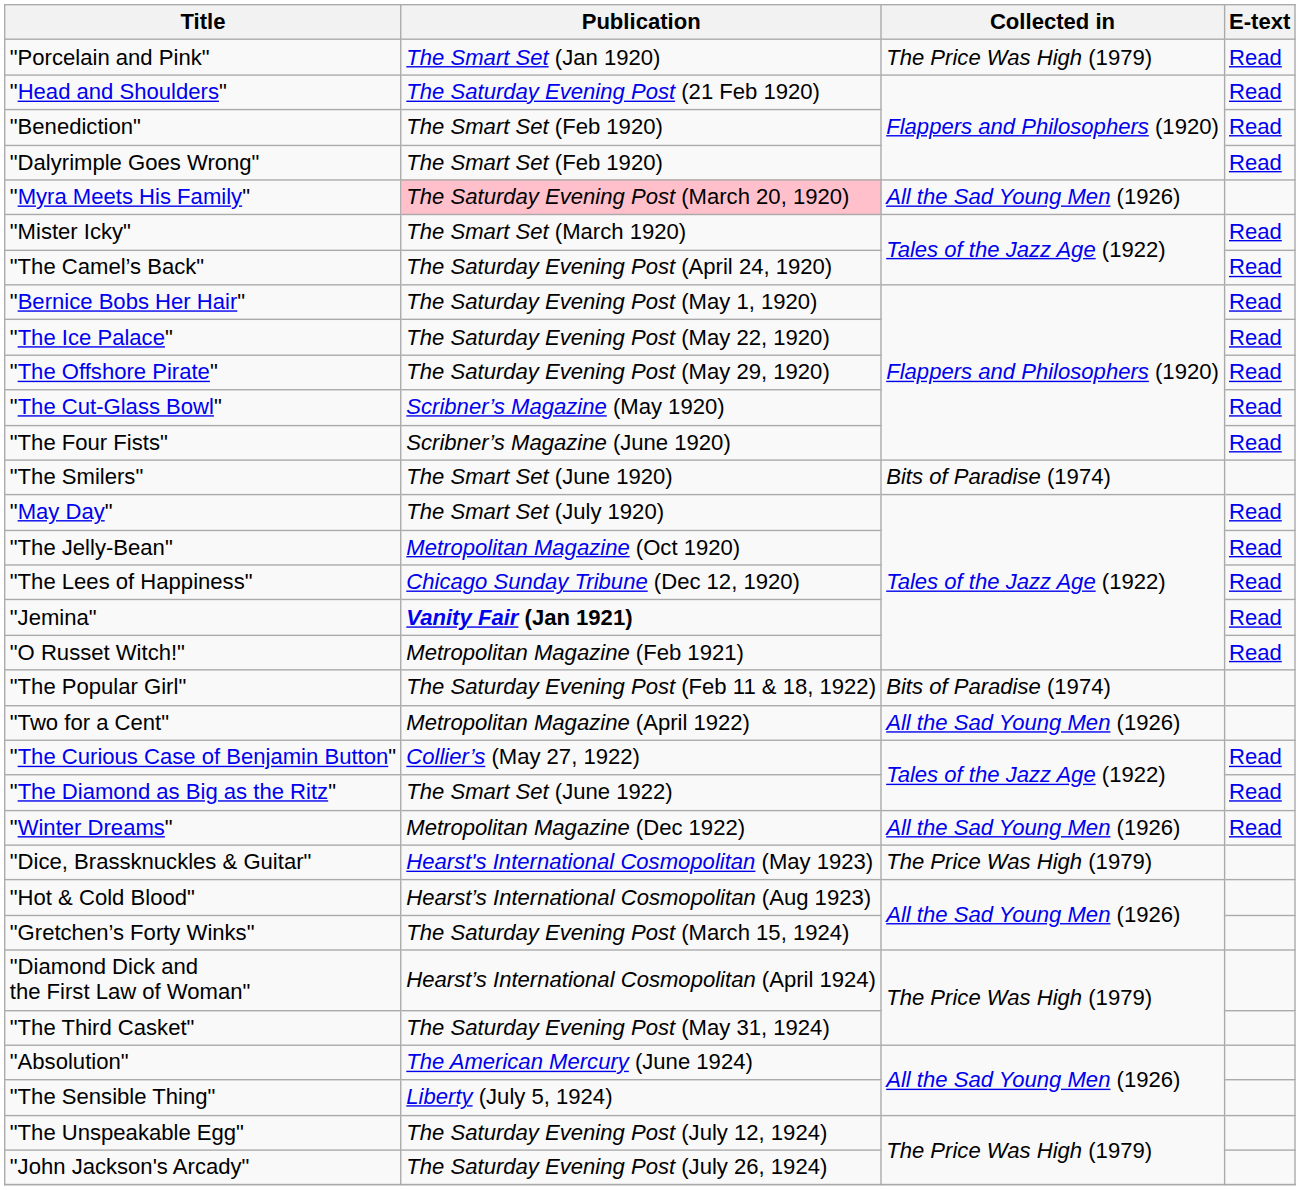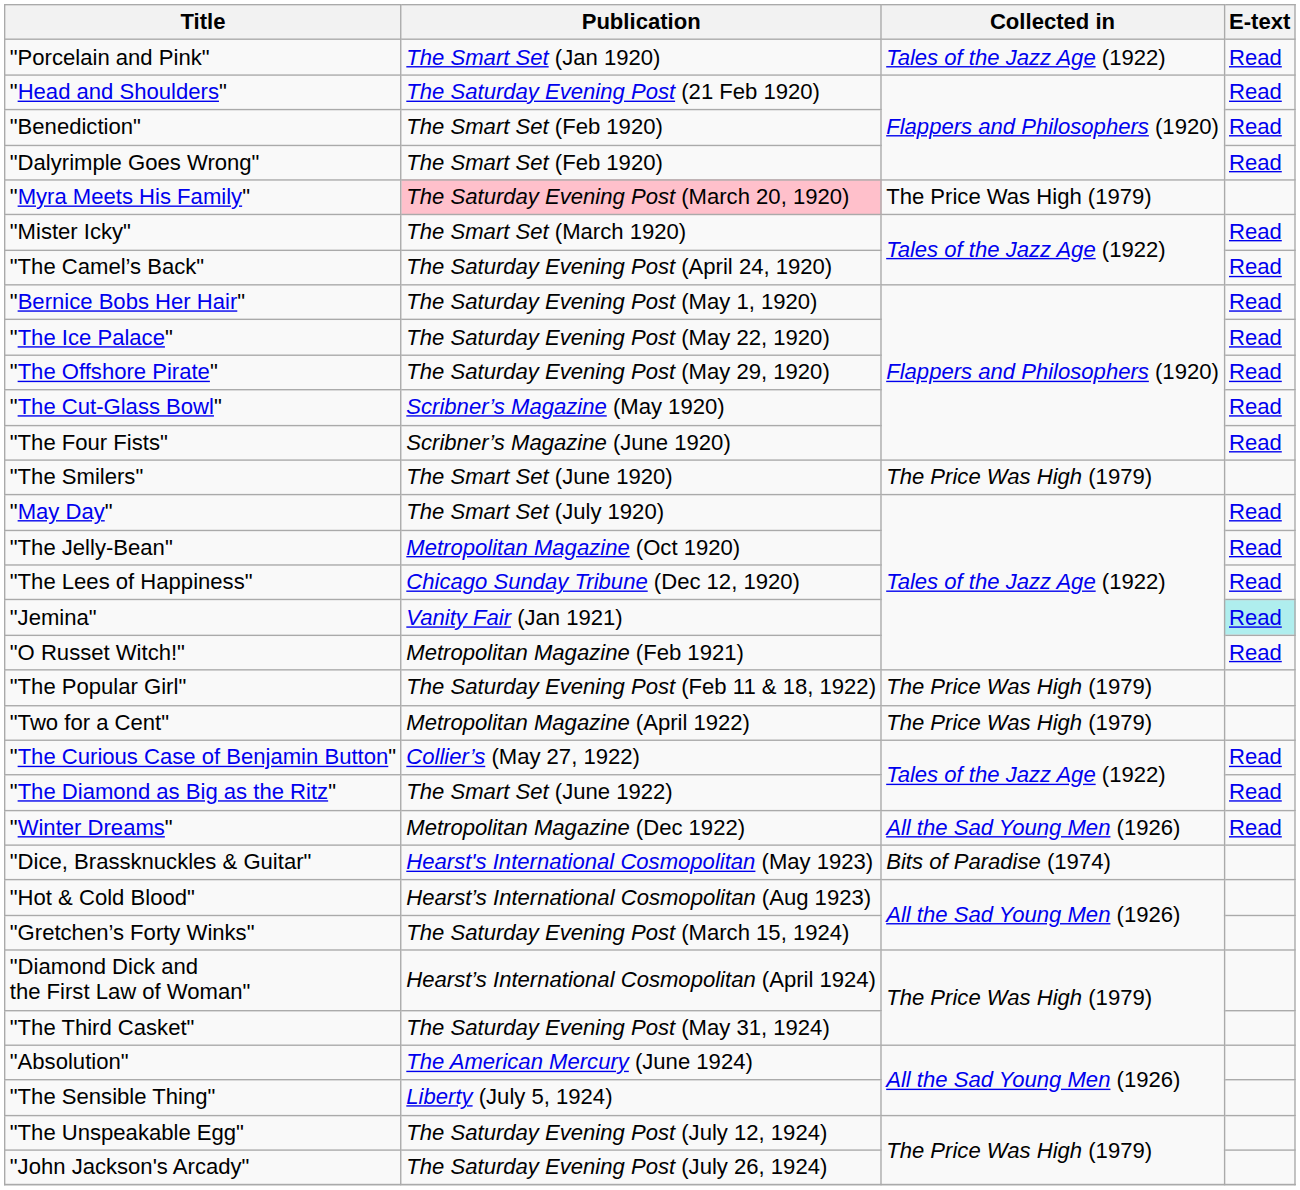 <table class="wikitable">
 <tr>
 <th>Title</th>
 <th>Publication</th>
 <th>Collected in</th>
 <th>E-text</th>
 </tr>
 <tr>
 <td>"Porcelain and Pink"</td>
 <td><em><a href='#'>The Smart Set</a></em> (Jan 1920)</td>
-<td><em>The Price Was High</em> (1979)</td>
+<td><em><a href='#'>Tales of the Jazz Age</a></em> (1922)</td>
 <td><a href='#'>Read</a></td>
 </tr>
 <tr>
 <td>"<a href='#'>Head and Shoulders</a>"</td>
 <td><em><a href='#'>The Saturday Evening Post</a></em> (21 Feb 1920)</td>
 <td rowspan=3><em><a href='#'>Flappers and Philosophers</a></em> (1920)</td>
 <td><a href='#'>Read</a></td>
 </tr>
 <tr>
 <td>"Benediction"</td>
 <td><em>The Smart Set</em> (Feb 1920)</td>
 <td><a href='#'>Read</a></td>
 </tr>
 <tr>
 <td>"Dalyrimple Goes Wrong"</td>
 <td><em>The Smart Set</em> (Feb 1920)</td>
 <td><a href='#'>Read</a></td>
 </tr>
 <tr>
 <td>"<a href='#'>Myra Meets His Family</a>"</td>
 <td style="background: pink;"><em>The Saturday Evening Post</em> (March 20, 1920)</td>
-<td><em><a href='#'>All the Sad Young Men</a></em> (1926)</td>
+<td>The Price Was High (1979)</td>
 <td></td>
 </tr>
 <tr>
 <td>"Mister Icky"</td>
 <td><em>The Smart Set</em> (March 1920)</td>
 <td rowspan=2><em><a href='#'>Tales of the Jazz Age</a></em> (1922)</td>
 <td><a href='#'>Read</a></td>
 </tr>
 <tr>
 <td>"The Camel’s Back"</td>
 <td><em>The Saturday Evening Post</em> (April 24, 1920)</td>
 <td><a href='#'>Read</a></td>
 </tr>
 <tr>
 <td>"<a href='#'>Bernice Bobs Her Hair</a>"</td>
 <td><em>The Saturday Evening Post</em> (May 1, 1920)</td>
 <td rowspan=5><em><a href='#'>Flappers and Philosophers</a></em> (1920)</td>
 <td><a href='#'>Read</a></td>
 </tr>
 <tr>
 <td>"<a href='#'>The Ice Palace</a>"</td>
 <td><em>The Saturday Evening Post</em> (May 22, 1920)</td>
 <td><a href='#'>Read</a></td>
 </tr>
 <tr>
 <td>"<a href='#'>The Offshore Pirate</a>"</td>
 <td><em>The Saturday Evening Post</em> (May 29, 1920)</td>
 <td><a href='#'>Read</a></td>
 </tr>
 <tr>
 <td>"<a href='#'>The Cut-Glass Bowl</a>"</td>
 <td><em><a href='#'>Scribner’s Magazine</a></em> (May 1920)</td>
 <td><a href='#'>Read</a></td>
 </tr>
 <tr>
 <td>"The Four Fists"</td>
 <td><em>Scribner’s Magazine</em> (June 1920)</td>
 <td><a href='#'>Read</a></td>
 </tr>
 <tr>
 <td>"The Smilers"</td>
 <td><em>The Smart Set</em> (June 1920)</td>
-<td><em>Bits of Paradise</em> (1974)</td>
+<td><em>The Price Was High</em> (1979)</td>
 <td></td>
 </tr>
 <tr>
 <td>"<a href='#'>May Day</a>"</td>
 <td><em>The Smart Set</em> (July 1920)</td>
 <td rowspan=5><em><a href='#'>Tales of the Jazz Age</a></em> (1922)</td>
 <td><a href='#'>Read</a></td>
 </tr>
 <tr>
 <td>"The Jelly-Bean"</td>
 <td><em><a href='#'>Metropolitan Magazine</a></em> (Oct 1920)</td>
 <td><a href='#'>Read</a></td>
 </tr>
 <tr>
 <td>"The Lees of Happiness"</td>
 <td><em><a href='#'>Chicago Sunday Tribune</a></em> (Dec 12, 1920)</td>
 <td><a href='#'>Read</a></td>
 </tr>
 <tr>
 <td>"Jemina"</td>
-<td><strong><em><a href='#'>Vanity Fair</a></em> (Jan 1921)</strong></td>
-<td><a href='#'>Read</a></td>
+<td><em><a href='#'>Vanity Fair</a></em> (Jan 1921)</td>
+<td style="background: paleturquoise;"><a href='#'>Read</a></td>
 </tr>
 <tr>
 <td>"O Russet Witch!"</td>
 <td><em>Metropolitan Magazine</em> (Feb 1921)</td>
 <td><a href='#'>Read</a></td>
 </tr>
 <tr>
 <td>"The Popular Girl"</td>
 <td><em>The Saturday Evening Post</em> (Feb 11 & 18, 1922)</td>
-<td><em>Bits of Paradise</em> (1974)</td>
+<td><em>The Price Was High</em> (1979)</td>
 <td></td>
 </tr>
 <tr>
 <td>"Two for a Cent"</td>
 <td><em>Metropolitan Magazine</em> (April 1922)</td>
-<td><em><a href='#'>All the Sad Young Men</a></em> (1926)</td>
+<td><em>The Price Was High</em> (1979)</td>
 <td></td>
 </tr>
 <tr>
 <td>"<a href='#'>The Curious Case of Benjamin Button</a>"</td>
 <td><em><a href='#'>Collier’s</a></em> (May 27, 1922)</td>
 <td rowspan=2><em><a href='#'>Tales of the Jazz Age</a></em> (1922)</td>
 <td><a href='#'>Read</a></td>
 </tr>
 <tr>
 <td>"<a href='#'>The Diamond as Big as the Ritz</a>"</td>
 <td><em>The Smart Set</em> (June 1922)</td>
 <td><a href='#'>Read</a></td>
 </tr>
 <tr>
 <td>"<a href='#'>Winter Dreams</a>"</td>
 <td><em>Metropolitan Magazine</em> (Dec 1922)</td>
 <td><em><a href='#'>All the Sad Young Men</a></em> (1926)</td>
 <td><a href='#'>Read</a></td>
 </tr>
 <tr>
 <td>"Dice, Brassknuckles & Guitar"</td>
 <td><em><a href='#'>Hearst's International Cosmopolitan</a></em> (May 1923)</td>
-<td><em>The Price Was High</em> (1979)</td>
+<td><em>Bits of Paradise</em> (1974)</td>
 <td></td>
 </tr>
 <tr>
 <td>"Hot & Cold Blood"</td>
 <td><em>Hearst’s International Cosmopolitan</em> (Aug 1923)</td>
 <td rowspan=2><em><a href='#'>All the Sad Young Men</a></em> (1926)</td>
 <td></td>
 </tr>
 <tr>
 <td>"Gretchen’s Forty Winks"</td>
 <td><em>The Saturday Evening Post</em> (March 15, 1924)</td>
 <td></td>
 </tr>
 <tr>
 <td>"Diamond Dick and<br>the First Law of Woman"</td>
 <td><em>Hearst’s International Cosmopolitan</em> (April 1924)</td>
 <td rowspan=2><em>The Price Was High</em> (1979)</td>
 <td></td>
 </tr>
 <tr>
 <td>"The Third Casket"</td>
 <td><em>The Saturday Evening Post</em> (May 31, 1924)</td>
 <td></td>
 </tr>
 <tr>
 <td>"Absolution"</td>
 <td><em><a href='#'>The American Mercury</a></em> (June 1924)</td>
 <td rowspan=2><em><a href='#'>All the Sad Young Men</a></em> (1926)</td>
 <td></td>
 </tr>
 <tr>
 <td>"The Sensible Thing"</td>
 <td><em><a href='#'>Liberty</a></em> (July 5, 1924)</td>
 <td></td>
 </tr>
 <tr>
 <td>"The Unspeakable Egg"</td>
 <td><em>The Saturday Evening Post</em> (July 12, 1924)</td>
 <td rowspan=2><em>The Price Was High</em> (1979)</td>
 <td></td>
 </tr>
 <tr>
 <td>"John Jackson's Arcady"</td>
 <td><em>The Saturday Evening Post</em> (July 26, 1924)</td>
 <td></td>
 </tr>
 <tr>
 </tr>
 </table>
